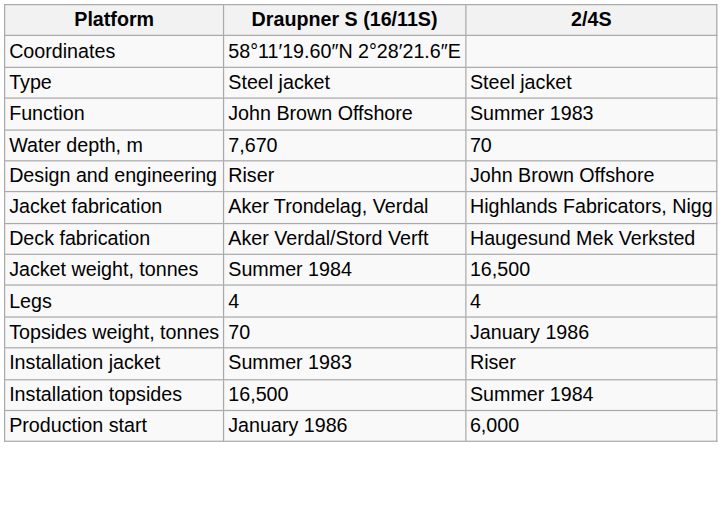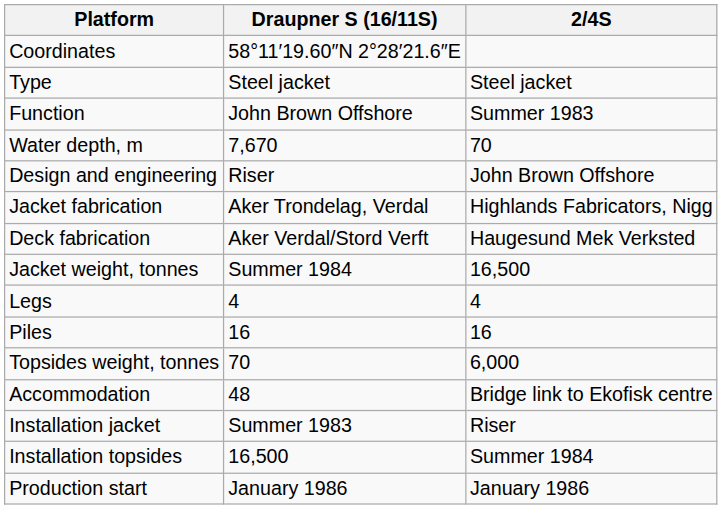 <table class="wikitable">
 <tr>
 <th>Platform</th>
 <th>Draupner S (16/11S)</th>
 <th>2/4S</th>
 </tr>
 <tr>
 <td>Coordinates</td>
 <td>58°11′19.60″N 2°28′21.6″E</td>
 <td></td>
 </tr>
 <tr>
 <td>Type</td>
 <td>Steel jacket</td>
 <td>Steel jacket</td>
 </tr>
 <tr>
 <td>Function</td>
 <td>John Brown Offshore</td>
 <td>Summer 1983</td>
 </tr>
 <tr>
 <td>Water depth, m</td>
 <td>7,670</td>
 <td>70</td>
 </tr>
 <tr>
 <td>Design and engineering</td>
 <td>Riser</td>
 <td>John Brown Offshore</td>
 </tr>
 <tr>
 <td>Jacket fabrication</td>
 <td>Aker Trondelag, Verdal</td>
 <td>Highlands Fabricators, Nigg</td>
 </tr>
 <tr>
 <td>Deck fabrication</td>
 <td>Aker Verdal/Stord Verft</td>
 <td>Haugesund Mek Verksted</td>
 </tr>
 <tr>
 <td>Jacket weight, tonnes</td>
 <td>Summer 1984</td>
 <td>16,500</td>
 </tr>
 <tr>
 <td>Legs</td>
 <td>4</td>
 <td>4</td>
 </tr>
 <tr>
+<td>Piles</td>
+<td>16</td>
+<td>16</td>
+</tr>
+<tr>
 <td>Topsides weight, tonnes</td>
 <td>70</td>
-<td>January 1986</td>
+<td>6,000</td>
+</tr>
+<tr>
+<td>Accommodation</td>
+<td>48</td>
+<td>Bridge link to Ekofisk centre</td>
 </tr>
 <tr>
 <td>Installation jacket</td>
 <td>Summer 1983</td>
 <td>Riser</td>
 </tr>
 <tr>
 <td>Installation topsides</td>
 <td>16,500</td>
 <td>Summer 1984</td>
 </tr>
 <tr>
 <td>Production start</td>
 <td>January 1986</td>
-<td>6,000</td>
+<td>January 1986</td>
 </tr>
 </table>
